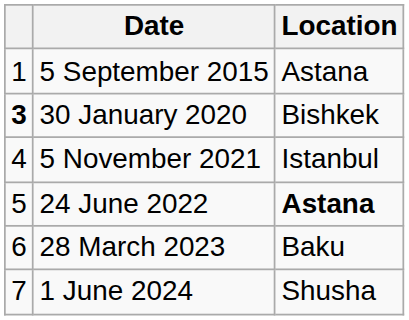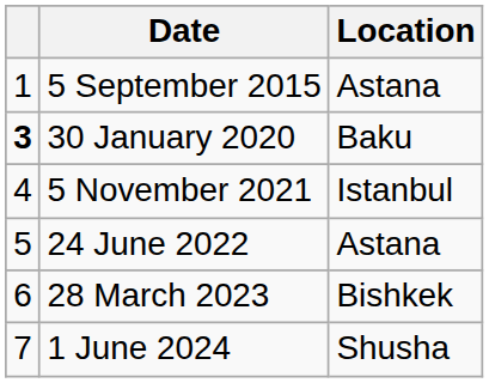 <table class="wikitable">
 <tr>
 <th></th>
 <th>Date</th>
 <th>Location</th>
 </tr>
 <tr>
 <td>1</td>
 <td>5 September 2015</td>
 <td>Astana</td>
 </tr>
 <tr>
 <td><strong>3</strong></td>
 <td>30 January 2020</td>
-<td>Bishkek</td>
+<td>Baku</td>
 </tr>
 <tr>
 <td>4</td>
 <td>5 November 2021</td>
 <td>Istanbul</td>
 </tr>
 <tr>
 <td>5</td>
 <td>24 June 2022</td>
-<td><strong>Astana</strong></td>
+<td>Astana</td>
 </tr>
 <tr>
 <td>6</td>
 <td>28 March 2023</td>
-<td>Baku</td>
+<td>Bishkek</td>
 </tr>
 <tr>
 <td>7</td>
 <td>1 June 2024</td>
 <td>Shusha</td>
 </tr>
 </table>
